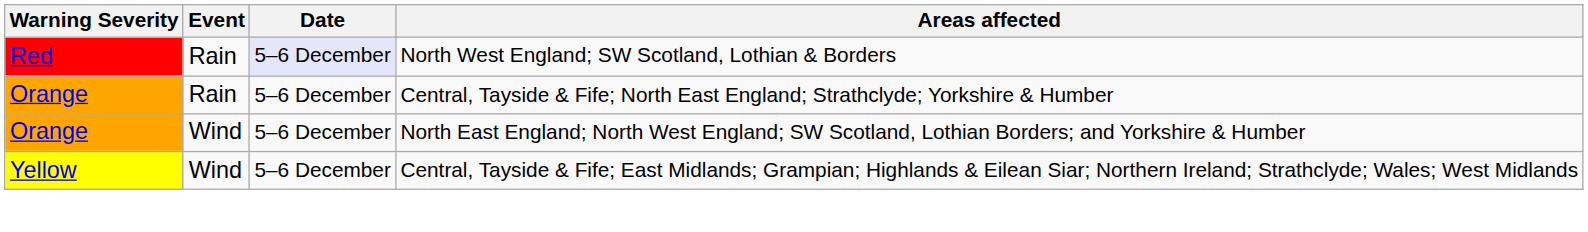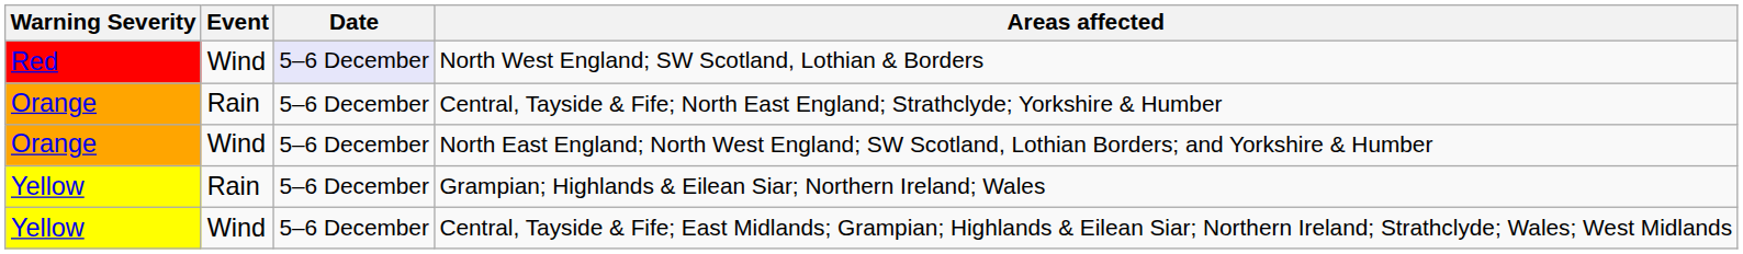 <table class="wikitable">
 <tr>
 <th>Warning Severity</th>
 <th>Event</th>
 <th>Date</th>
 <th>Areas affected</th>
 </tr>
 <tr>
 <td style="background:red; font-size: large;"><a href='#'>Red</a></td>
-<td style="background-color: #00000; font-size: large;" id="Beaufort_Number_12">Rain</td>
+<td style="background-color: #00000; font-size: large;" id="Beaufort_Number_12">Wind</td>
 <td style="background: lavender;">5–6 December</td>
 <td>North West England; SW Scotland, Lothian & Borders</td>
 </tr>
 <tr>
 <td style="background:orange; font-size: large;"><a href='#'>Orange</a></td>
 <td style="background-color: #00000; font-size: large;" id="Beaufort_Number_12">Rain</td>
 <td>5–6 December</td>
 <td>Central, Tayside & Fife; North East England; Strathclyde; Yorkshire & Humber</td>
 </tr>
 <tr>
 <td style="background:orange; font-size: large;"><a href='#'>Orange</a></td>
 <td style="background-color: #00000; font-size: large;" id="Beaufort_Number_12">Wind</td>
 <td>5–6 December</td>
 <td>North East England; North West England; SW Scotland, Lothian Borders; and Yorkshire & Humber</td>
 </tr>
 <tr>
 <td style="background:yellow; font-size: large;"><a href='#'>Yellow</a></td>
+<td style="background-color: #00000; font-size: large;" id="Beaufort_Number_12">Rain</td>
+<td>5–6 December</td>
+<td>Grampian; Highlands & Eilean Siar; Northern Ireland; Wales</td>
+</tr>
+<tr>
+<td style="background:yellow; font-size: large;"><a href='#'>Yellow</a></td>
 <td style="background-color: #00000; font-size: large;" id="Beaufort_Number_12">Wind</td>
 <td>5–6 December</td>
 <td>Central, Tayside & Fife; East Midlands; Grampian; Highlands & Eilean Siar; Northern Ireland; Strathclyde; Wales; West Midlands</td>
 </tr>
 </table>
